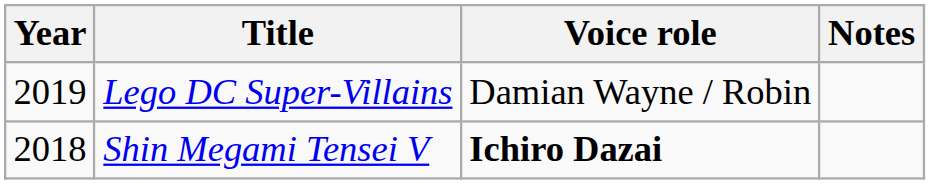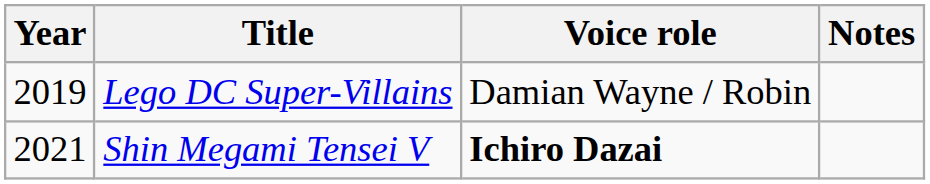 <table class="wikitable sortable">
 <tr>
 <th>Year</th>
 <th>Title</th>
 <th>Voice role</th>
 <th class="unsortable">Notes</th>
 </tr>
 <tr>
 <td>2019</td>
 <td><em><a href='#'>Lego DC Super-Villains</a></em></td>
 <td>Damian Wayne / Robin</td>
 <td></td>
 </tr>
 <tr>
-<td>2018</td>
+<td>2021</td>
 <td><em><a href='#'>Shin Megami Tensei V</a></em></td>
 <td><strong>Ichiro Dazai</strong></td>
 <td></td>
 </tr>
 </table>
